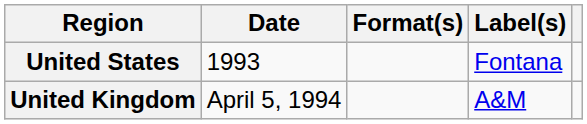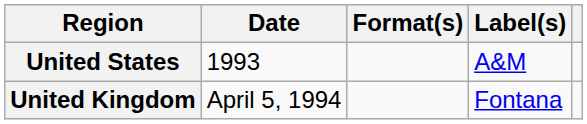 <table class="wikitable plainrowheaders">
 <tr>
 <th scope="col">Region</th>
 <th scope="col">Date</th>
 <th scope="col">Format(s)</th>
 <th scope="col">Label(s)</th>
 <th scope="col"></th>
 </tr>
 <tr>
 <th scope="row">United States</th>
 <td>1993</td>
 <td></td>
-<td><a href='#'>Fontana</a></td>
+<td><a href='#'>A&M</a></td>
 <td></td>
 </tr>
 <tr>
 <th scope="row">United Kingdom</th>
 <td>April 5, 1994</td>
 <td></td>
-<td><a href='#'>A&M</a></td>
+<td><a href='#'>Fontana</a></td>
 <td></td>
 </tr>
 </table>
